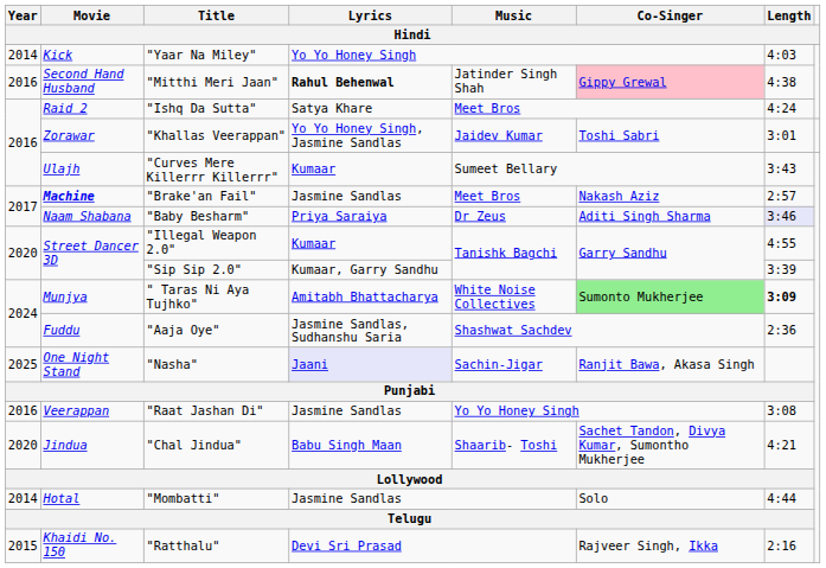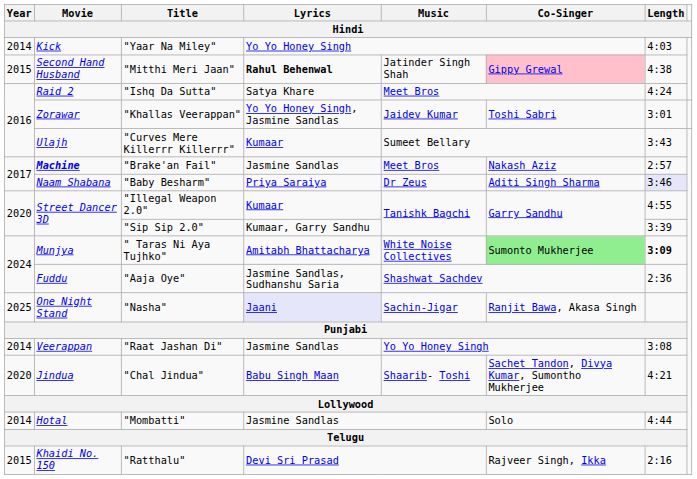 <table class="wikitable">
 <tr>
 <th>Year</th>
 <th>Movie</th>
 <th>Title</th>
 <th>Lyrics</th>
 <th>Music</th>
 <th>Co-Singer</th>
 <th>Length</th>
 </tr>
 <tr>
 <th colspan=9>Hindi</th>
 </tr>
 <tr>
 <td>2014</td>
 <td><em><a href='#'>Kick</a></em></td>
 <td>"Yaar Na Miley"</td>
 <td colspan="3"><a href='#'>Yo Yo Honey Singh</a></td>
 <td>4:03</td>
 </tr>
 <tr>
-<td>2016</td>
+<td>2015</td>
 <td><em><a href='#'>Second Hand Husband</a></em></td>
 <td>"Mitthi Meri Jaan"</td>
 <td><strong>Rahul Behenwal</strong></td>
 <td>Jatinder Singh Shah</td>
 <td style="background: pink;"><a href='#'>Gippy Grewal</a></td>
 <td>4:38</td>
 </tr>
 <tr>
 <td rowspan="3">2016</td>
 <td><em><a href='#'>Raid 2</a></em></td>
 <td>"Ishq Da Sutta"</td>
 <td>Satya Khare</td>
 <td colspan="2"><a href='#'>Meet Bros</a></td>
 <td>4:24</td>
 </tr>
 <tr>
 <td><em><a href='#'>Zorawar</a></em></td>
 <td>"Khallas Veerappan"</td>
 <td><a href='#'>Yo Yo Honey Singh</a>, Jasmine Sandlas</td>
 <td><a href='#'>Jaidev Kumar</a></td>
 <td><a href='#'>Toshi Sabri</a></td>
 <td>3:01</td>
 <td></td>
 </tr>
 <tr>
 <td><em><a href='#'>Ulajh</a></em></td>
 <td>"Curves Mere Killerrr Killerrr"</td>
 <td><a href='#'>Kumaar</a></td>
 <td colspan=2>Sumeet Bellary</td>
 <td>3:43</td>
 </tr>
 <tr>
 <td rowspan="2">2017</td>
 <td><strong><em><a href='#'>Machine</a></em></strong></td>
 <td>"Brake'an Fail"</td>
 <td>Jasmine Sandlas</td>
 <td><a href='#'>Meet Bros</a></td>
 <td><a href='#'>Nakash Aziz</a></td>
 <td>2:57</td>
 </tr>
 <tr>
 <td><em><a href='#'>Naam Shabana</a></em></td>
 <td>"Baby Besharm"</td>
 <td><a href='#'>Priya Saraiya</a></td>
 <td><a href='#'>Dr Zeus</a></td>
 <td><a href='#'>Aditi Singh Sharma</a></td>
 <td style="background: lavender;">3:46</td>
 </tr>
 <tr>
 <td rowspan=2>2020</td>
 <td rowspan=2><em><a href='#'>Street Dancer 3D</a></em></td>
 <td>"Illegal Weapon 2.0"</td>
 <td><a href='#'>Kumaar</a></td>
 <td rowspan=2><a href='#'>Tanishk Bagchi</a></td>
 <td rowspan=2><a href='#'>Garry Sandhu</a></td>
 <td>4:55</td>
 </tr>
 <tr>
 <td>"Sip Sip 2.0"</td>
 <td>Kumaar, Garry Sandhu</td>
 <td>3:39</td>
 </tr>
 <tr>
 <td rowspan=2>2024</td>
 <td><em><a href='#'>Munjya</a></em></td>
 <td>" Taras Ni Aya Tujhko"</td>
 <td><a href='#'>Amitabh Bhattacharya</a></td>
 <td><a href='#'>White Noise Collectives</a></td>
 <td style="background: lightgreen;">Sumonto Mukherjee</td>
 <td><strong>3:09</strong></td>
 </tr>
 <tr>
 <td><em><a href='#'>Fuddu</a></em></td>
 <td>"Aaja Oye"</td>
 <td>Jasmine Sandlas, Sudhanshu Saria</td>
 <td colspan=2><a href='#'>Shashwat Sachdev</a></td>
 <td>2:36</td>
 </tr>
 <tr>
 <td>2025</td>
 <td><em><a href='#'>One Night Stand</a></em></td>
 <td>"Nasha"</td>
 <td style="background: lavender;"><a href='#'>Jaani</a></td>
 <td><a href='#'>Sachin-Jigar</a></td>
 <td><a href='#'>Ranjit Bawa</a>, Akasa Singh</td>
 <td></td>
 </tr>
 <tr>
 <th colspan=7>Punjabi</th>
 </tr>
 <tr>
-<td>2016</td>
+<td>2014</td>
 <td><em><a href='#'>Veerappan</a></em></td>
 <td>"Raat Jashan Di"</td>
 <td>Jasmine Sandlas</td>
 <td colspan="2"><a href='#'>Yo Yo Honey Singh</a></td>
 <td>3:08</td>
 </tr>
 <tr>
 <td>2020</td>
 <td><em><a href='#'>Jindua</a></em></td>
 <td>"Chal Jindua"</td>
 <td><a href='#'>Babu Singh Maan</a></td>
 <td><a href='#'>Shaarib</a>- <a href='#'>Toshi</a></td>
 <td><a href='#'>Sachet Tandon</a>, <a href='#'>Divya Kumar</a>, Sumontho Mukherjee</td>
 <td>4:21</td>
 </tr>
 <tr>
 <th colspan=7>Lollywood</th>
 </tr>
 <tr>
 <td>2014</td>
 <td><em><a href='#'>Hotal</a></em></td>
 <td>"Mombatti"</td>
 <td colspan="2">Jasmine Sandlas</td>
 <td>Solo</td>
 <td>4:44</td>
 </tr>
 <tr>
 <th colspan=7>Telugu</th>
 </tr>
 <tr>
 <td>2015</td>
 <td><em><a href='#'>Khaidi No. 150</a></em></td>
 <td>"Ratthalu"</td>
 <td colspan=2><a href='#'>Devi Sri Prasad</a></td>
 <td>Rajveer Singh, <a href='#'>Ikka</a></td>
 <td>2:16</td>
 </tr>
 </table>
